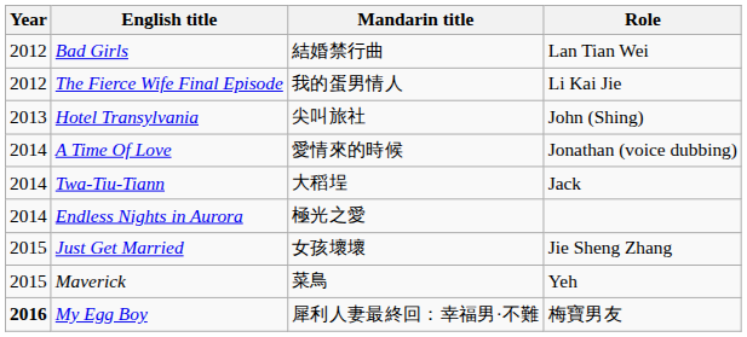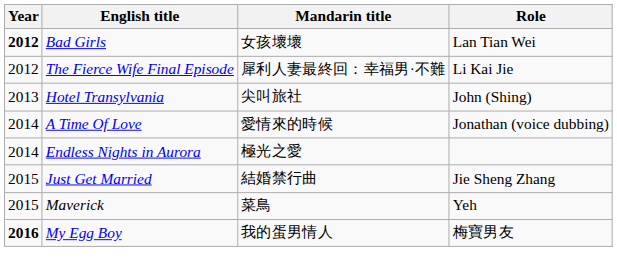 <table class="wikitable">
 <tr>
 <th>Year</th>
 <th>English title</th>
 <th>Mandarin title</th>
 <th>Role</th>
 </tr>
 <tr>
-<td>2012</td>
+<td><strong>2012</strong></td>
 <td><em><a href='#'>Bad Girls</a></em></td>
-<td>結婚禁行曲</td>
+<td>女孩壞壞</td>
 <td>Lan Tian Wei</td>
 </tr>
 <tr>
 <td>2012</td>
 <td><em><a href='#'>The Fierce Wife Final Episode</a></em></td>
-<td>我的蛋男情人</td>
+<td>犀利人妻最終回：幸福男·不難</td>
 <td>Li Kai Jie</td>
 </tr>
 <tr>
 <td>2013</td>
 <td><em><a href='#'>Hotel Transylvania</a></em></td>
 <td>尖叫旅社</td>
 <td>John (Shing)</td>
 </tr>
 <tr>
 <td>2014</td>
 <td><em><a href='#'>A Time Of Love</a></em></td>
 <td>愛情來的時候</td>
 <td>Jonathan (voice dubbing)</td>
 </tr>
 <tr>
 <td>2014</td>
-<td><em><a href='#'>Twa-Tiu-Tiann</a></em></td>
-<td>大稻埕</td>
-<td>Jack</td>
-</tr>
-<tr>
-<td>2014</td>
 <td><em><a href='#'>Endless Nights in Aurora</a></em></td>
 <td>極光之愛</td>
 <td></td>
 </tr>
 <tr>
 <td>2015</td>
 <td><em><a href='#'>Just Get Married</a></em></td>
-<td>女孩壞壞</td>
+<td>結婚禁行曲</td>
 <td>Jie Sheng Zhang</td>
 </tr>
 <tr>
 <td>2015</td>
 <td><em>Maverick</em></td>
 <td>菜鳥</td>
 <td>Yeh</td>
 </tr>
 <tr>
 <td><strong>2016</strong></td>
 <td><em><a href='#'>My Egg Boy</a></em></td>
-<td>犀利人妻最終回：幸福男·不難</td>
+<td>我的蛋男情人</td>
 <td>梅寶男友</td>
 </tr>
 </table>
